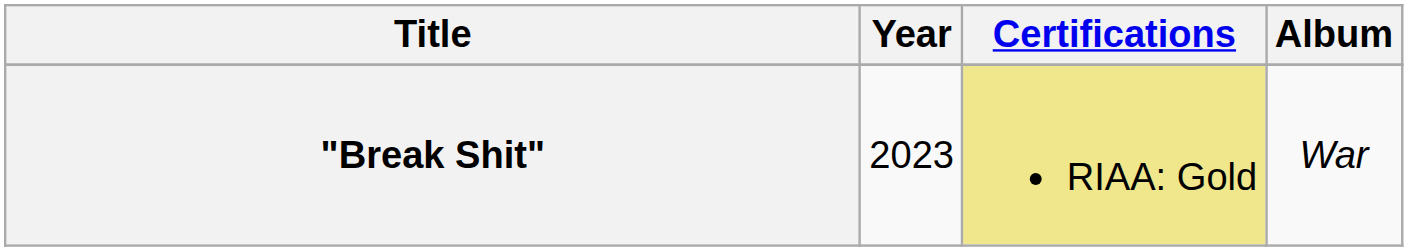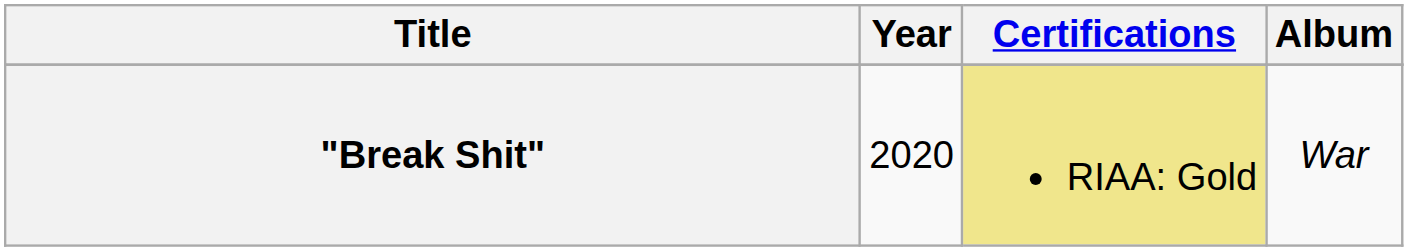 <table class="wikitable plainrowheaders" style="text-align:center;">
 <tr>
 <th rowspan="1" scope="col" style="width:22em;">Title</th>
 <th rowspan="1" scope="col">Year</th>
 <th rowspan="1"><a href='#'>Certifications</a></th>
 <th rowspan="1" scope="col">Album</th>
 </tr>
 <tr>
 </tr>
 <tr>
 <th scope="row">"Break Shit"</th>
-<td>2023</td>
+<td>2020</td>
 <td style="background: khaki;"><br><ul><li>RIAA: Gold</li></ul></td>
 <td><em>War</em></td>
 </tr>
 </table>
